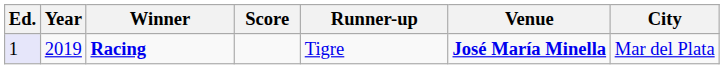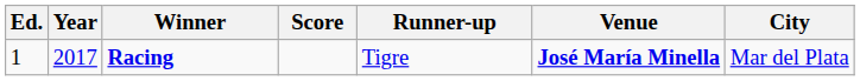 <table class="wikitable sortable" width= px>
 <tr>
 <th width=>Ed.</th>
 <th width=>Year</th>
 <th width=120px>Winner</th>
 <th width=50px>Score</th>
 <th width=120px>Runner-up</th>
 <th width=>Venue</th>
 <th width=>City</th>
 </tr>
 <tr>
-<td style="background: lavender;">1</td>
-<td><a href='#'>2019</a></td>
+<td>1</td>
+<td><a href='#'>2017</a></td>
 <td><strong><a href='#'>Racing</a></strong> </td>
 <td></td>
 <td><a href='#'>Tigre</a> </td>
 <td><strong><a href='#'>José María Minella</a></strong></td>
 <td><a href='#'>Mar del Plata</a></td>
 </tr>
 </table>
